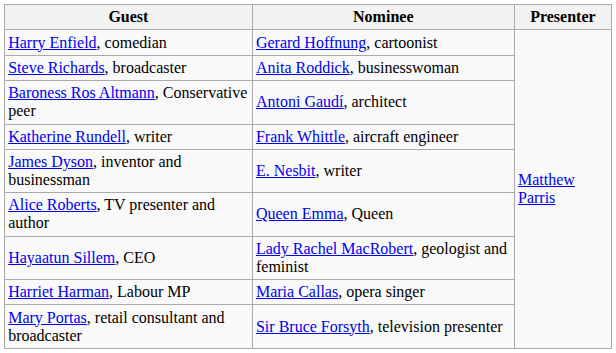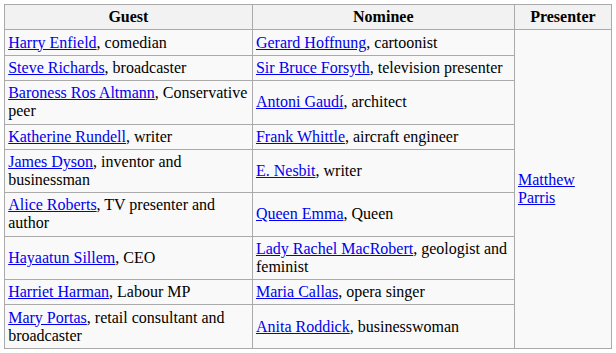 <table class="wikitable">
 <tr>
 <th>Guest</th>
 <th>Nominee</th>
 <th>Presenter</th>
 </tr>
 <tr>
 <td><a href='#'>Harry Enfield</a>, comedian</td>
 <td><a href='#'>Gerard Hoffnung</a>, cartoonist</td>
 <td rowspan="9"><a href='#'>Matthew Parris</a></td>
 </tr>
 <tr>
 <td><a href='#'>Steve Richards</a>, broadcaster</td>
-<td><a href='#'>Anita Roddick</a>, businesswoman</td>
+<td><a href='#'>Sir Bruce Forsyth</a>, television presenter</td>
 </tr>
 <tr>
 <td><a href='#'>Baroness Ros Altmann</a>, Conservative peer</td>
 <td><a href='#'>Antoni Gaudí</a>, architect</td>
 </tr>
 <tr>
 <td><a href='#'>Katherine Rundell</a>, writer</td>
 <td><a href='#'>Frank Whittle</a>, aircraft engineer</td>
 </tr>
 <tr>
 <td><a href='#'>James Dyson</a>, inventor and businessman</td>
 <td><a href='#'>E. Nesbit</a>, writer</td>
 </tr>
 <tr>
 <td><a href='#'>Alice Roberts</a>, TV presenter and author</td>
 <td><a href='#'>Queen Emma</a>, Queen</td>
 </tr>
 <tr>
 <td><a href='#'>Hayaatun Sillem</a>, CEO</td>
 <td><a href='#'>Lady Rachel MacRobert</a>, geologist and feminist</td>
 </tr>
 <tr>
 <td><a href='#'>Harriet Harman</a>, Labour MP</td>
 <td><a href='#'>Maria Callas</a>, opera singer</td>
 </tr>
 <tr>
 <td><a href='#'>Mary Portas</a>, retail consultant and broadcaster</td>
-<td><a href='#'>Sir Bruce Forsyth</a>, television presenter</td>
+<td><a href='#'>Anita Roddick</a>, businesswoman</td>
 </tr>
 </table>
